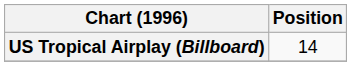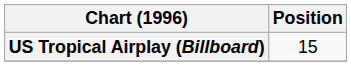 <table class="wikitable plainrowheaders " style="text-align:center;">
 <tr>
 <th scope="col">Chart (1996)</th>
 <th scope="col">Position</th>
 </tr>
 <tr>
 <th scope="row">US Tropical Airplay (<em>Billboard</em>)</th>
-<td>14</td>
+<td>15</td>
 </tr>
 <tr>
 </tr>
 </table>
